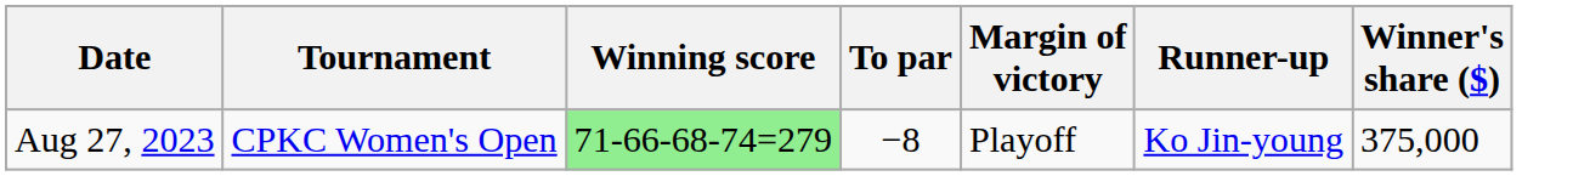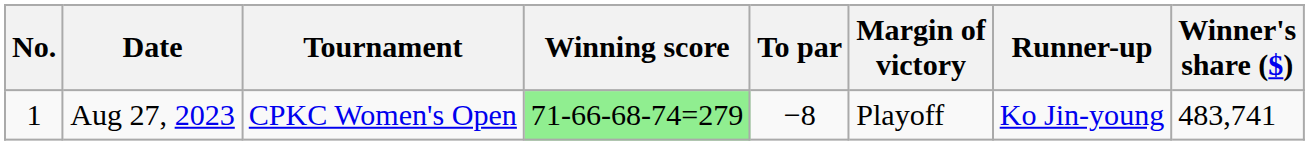 <table class="wikitable" style="font-size:95%;">
 <tr>
+<th>No.</th>
 <th>Date</th>
 <th>Tournament</th>
 <th>Winning score</th>
 <th>To par</th>
 <th>Margin of<br>victory</th>
 <th>Runner-up</th>
 <th>Winner's<br>share (<a href='#'>$</a>)</th>
 </tr>
 <tr>
+<td align=center>1</td>
 <td align=right>Aug 27, <a href='#'>2023</a></td>
 <td><a href='#'>CPKC Women's Open</a></td>
 <td style="background: lightgreen;">71-66-68-74=279</td>
 <td align=center>−8</td>
 <td>Playoff</td>
 <td> <a href='#'>Ko Jin-young</a></td>
-<td>375,000</td>
+<td>483,741</td>
 </tr>
 </table>
